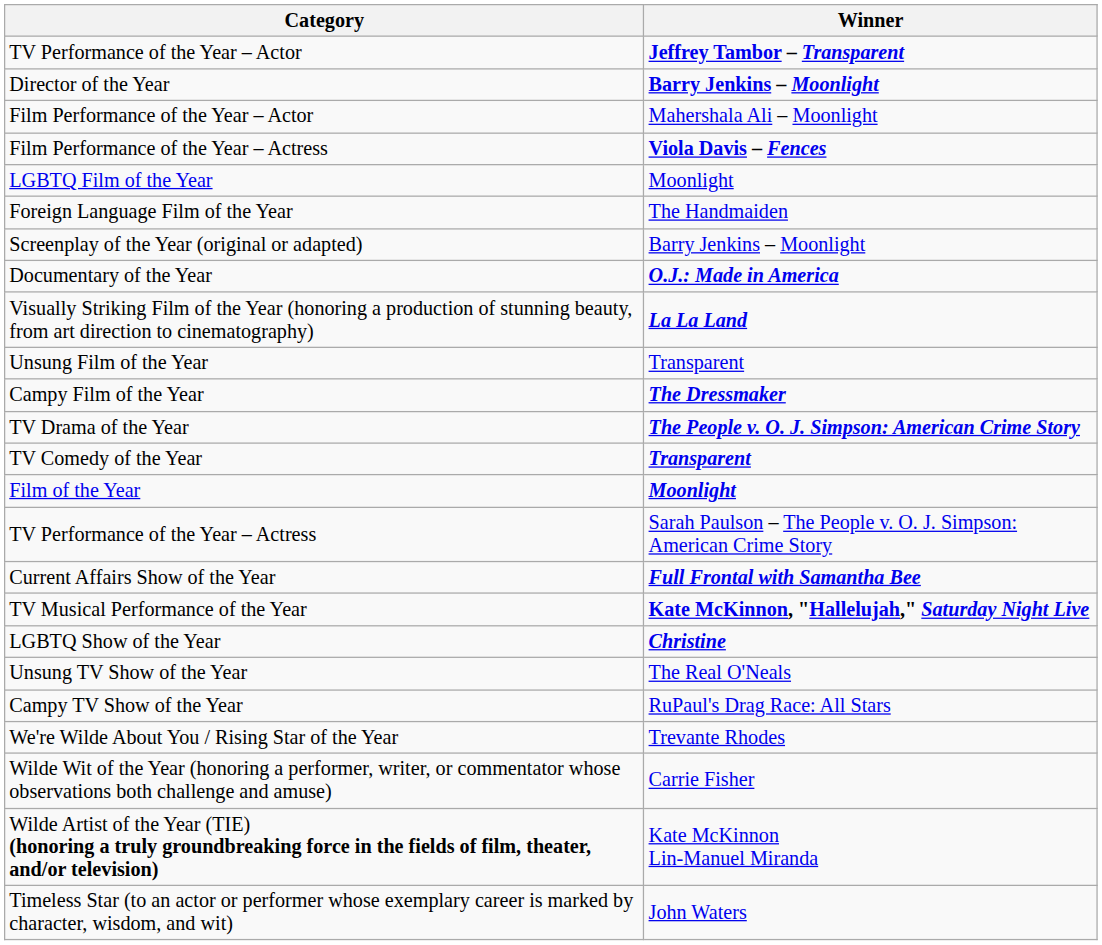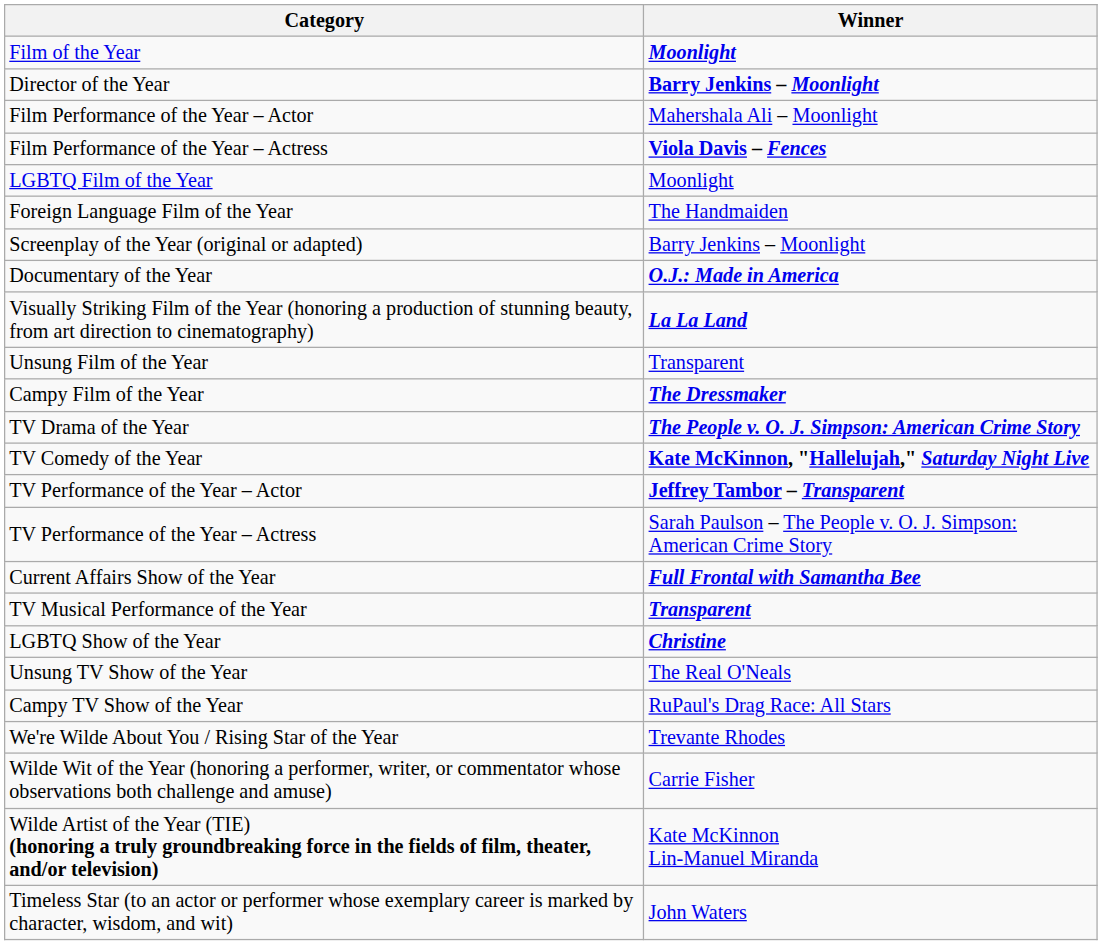 <table class="wikitable">
 <tr>
 <th width="500">Category</th>
 <th>Winner</th>
 </tr>
 <tr>
-<td>TV Performance of the Year – Actor</td>
-<td><strong><a href='#'>Jeffrey Tambor</a> – <em><a href='#'>Transparent</a><strong><em></td>
+<td><a href='#'>Film of the Year</a></td>
+<td><strong><em><a href='#'>Moonlight</a></em></strong></td>
 </tr>
 <tr>
 <td>Director of the Year</td>
 <td><strong><a href='#'>Barry Jenkins</a> – <em><a href='#'>Moonlight</a><strong><em></td>
 </tr>
 <tr>
 <td>Film Performance of the Year – Actor</td>
 <td></strong><a href='#'>Mahershala Ali</a> – </em><a href='#'>Moonlight</a></em></strong></td>
 </tr>
 <tr>
 <td>Film Performance of the Year – Actress</td>
 <td><strong><a href='#'>Viola Davis</a> – <em><a href='#'>Fences</a><strong><em></td>
 </tr>
 <tr>
 <td><a href='#'>LGBTQ Film of the Year</a></td>
 <td></em></strong><a href='#'>Moonlight</a><strong><em></td>
 </tr>
 <tr>
 <td>Foreign Language Film of the Year</td>
 <td></em></strong><a href='#'>The Handmaiden</a><strong><em></td>
 </tr>
 <tr>
 <td>Screenplay of the Year (original or adapted)</td>
 <td></strong><a href='#'>Barry Jenkins</a> – </em><a href='#'>Moonlight</a></em></strong></td>
 </tr>
 <tr>
 <td>Documentary of the Year</td>
 <td><strong><em><a href='#'>O.J.: Made in America</a></em></strong></td>
 </tr>
 <tr>
 <td>Visually Striking Film of the Year (honoring a production of stunning beauty, from art direction to cinematography)</td>
 <td><strong><em><a href='#'>La La Land</a></em></strong></td>
 </tr>
 <tr>
 <td>Unsung Film of the Year</td>
 <td></em></strong><a href='#'>Transparent</a><strong><em></td>
 </tr>
 <tr>
 <td>Campy Film of the Year</td>
 <td><strong><em><a href='#'>The Dressmaker</a></em></strong></td>
 </tr>
 <tr>
 <td>TV Drama of the Year</td>
 <td><strong><em><a href='#'>The People v. O. J. Simpson: American Crime Story</a></em></strong></td>
 </tr>
 <tr>
 <td>TV Comedy of the Year</td>
-<td><strong><em><a href='#'>Transparent</a></em></strong></td>
+<td><strong><a href='#'>Kate McKinnon</a>, "<a href='#'>Hallelujah</a>," <em><a href='#'>Saturday Night Live</a><strong><em></td>
 </tr>
 <tr>
-<td><a href='#'>Film of the Year</a></td>
-<td><strong><em><a href='#'>Moonlight</a></em></strong></td>
+<td>TV Performance of the Year – Actor</td>
+<td><strong><a href='#'>Jeffrey Tambor</a> – <em><a href='#'>Transparent</a><strong><em></td>
 </tr>
 <tr>
 <td>TV Performance of the Year – Actress</td>
 <td></strong><a href='#'>Sarah Paulson</a> – </em><a href='#'>The People v. O. J. Simpson: American Crime Story</a></em></strong></td>
 </tr>
 <tr>
 <td>Current Affairs Show of the Year</td>
 <td><strong><em><a href='#'>Full Frontal with Samantha Bee</a></em></strong></td>
 </tr>
 <tr>
 <td>TV Musical Performance of the Year</td>
-<td><strong><a href='#'>Kate McKinnon</a>, "<a href='#'>Hallelujah</a>," <em><a href='#'>Saturday Night Live</a><strong><em></td>
+<td><strong><em><a href='#'>Transparent</a></em></strong></td>
 </tr>
 <tr>
 <td>LGBTQ Show of the Year</td>
 <td><strong><em><a href='#'>Christine</a></em></strong></td>
 </tr>
 <tr>
 <td>Unsung TV Show of the Year</td>
 <td></em></strong><a href='#'>The Real O'Neals</a><strong><em></td>
 </tr>
 <tr>
 <td>Campy TV Show of the Year</td>
 <td></em></strong><a href='#'>RuPaul's Drag Race: All Stars</a><strong><em></td>
 </tr>
 <tr>
 <td>We're Wilde About You / Rising Star of the Year</td>
 <td></strong><a href='#'>Trevante Rhodes</a><strong></td>
 </tr>
 <tr>
 <td>Wilde Wit of the Year (honoring a performer, writer, or commentator whose observations both challenge and amuse)</td>
 <td></strong><a href='#'>Carrie Fisher</a><strong></td>
 </tr>
 <tr>
 <td>Wilde Artist of the Year </strong>(TIE)<strong> <br> (honoring a truly groundbreaking force in the fields of film, theater, and/or television)</td>
 <td></strong><a href='#'>Kate McKinnon</a><strong> <br> </strong><a href='#'>Lin-Manuel Miranda</a><strong></td>
 </tr>
 <tr>
 <td>Timeless Star (to an actor or performer whose exemplary career is marked by character, wisdom, and wit)</td>
 <td></strong><a href='#'>John Waters</a><strong></td>
 </tr>
 </table>
